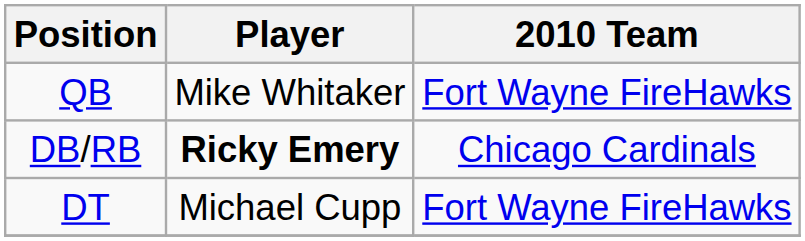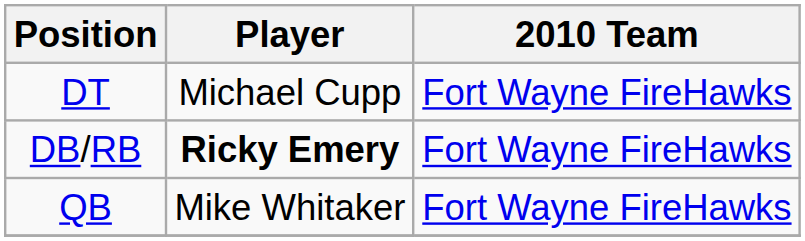 <table class="wikitable" style="font-size: 95%; text-align: center">
 <tr>
 <th>Position</th>
 <th>Player</th>
 <th>2010 Team</th>
 </tr>
 <tr>
+<td><a href='#'>DT</a></td>
+<td>Michael Cupp</td>
+<td><a href='#'>Fort Wayne FireHawks</a></td>
+</tr>
+<tr>
+<td><a href='#'>DB</a>/<a href='#'>RB</a></td>
+<td><strong>Ricky Emery</strong></td>
+<td><a href='#'>Fort Wayne FireHawks</a></td>
+</tr>
+<tr>
 <td><a href='#'>QB</a></td>
 <td>Mike Whitaker</td>
 <td><a href='#'>Fort Wayne FireHawks</a></td>
 </tr>
 <tr>
-<td><a href='#'>DB</a>/<a href='#'>RB</a></td>
-<td><strong>Ricky Emery</strong></td>
-<td><a href='#'>Chicago Cardinals</a></td>
-</tr>
-<tr>
-<td><a href='#'>DT</a></td>
-<td>Michael Cupp</td>
-<td><a href='#'>Fort Wayne FireHawks</a></td>
-</tr>
-<tr>
 </tr>
 </table>
